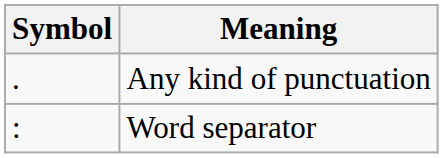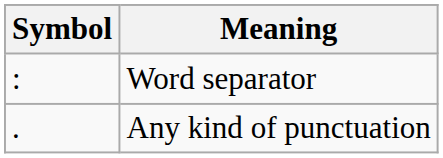 <table class="wikitable">
 <tr>
 <th>Symbol</th>
 <th>Meaning</th>
 </tr>
 <tr>
+<td>:</td>
+<td>Word separator</td>
+</tr>
+<tr>
 <td>.</td>
 <td>Any kind of punctuation</td>
 </tr>
-<tr>
-<td>:</td>
-<td>Word separator</td>
-</tr>
 </table>
